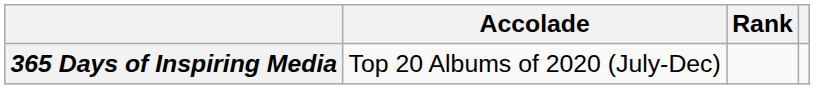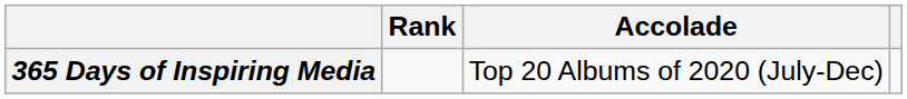 <table class="sortable wikitable plainrowheaders">
 <tr>
 <th></th>
+<th>Rank</th>
 <th>Accolade</th>
-<th>Rank</th>
 <th class="unsortable"></th>
 </tr>
 <tr>
 <th scope="row"><em>365 Days of Inspiring Media</em></th>
+<td></td>
 <td>Top 20 Albums of 2020 (July-Dec)</td>
-<td></td>
 <td></td>
 </tr>
 </table>
